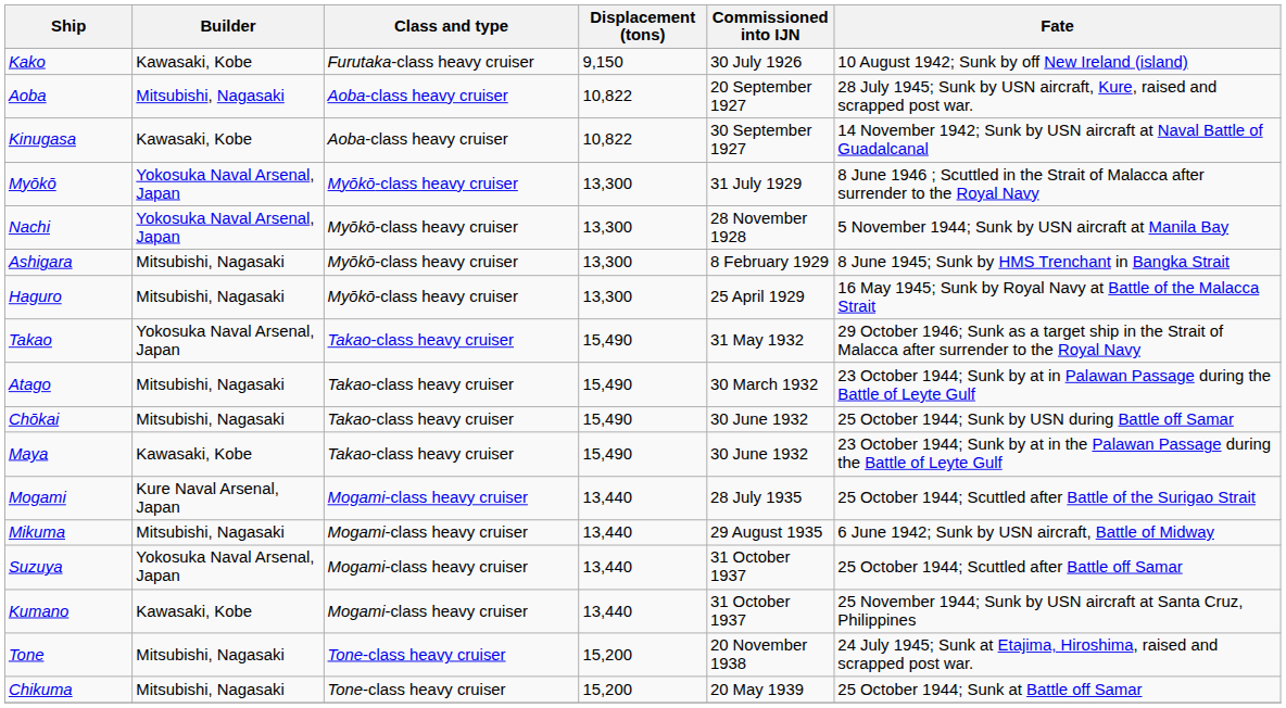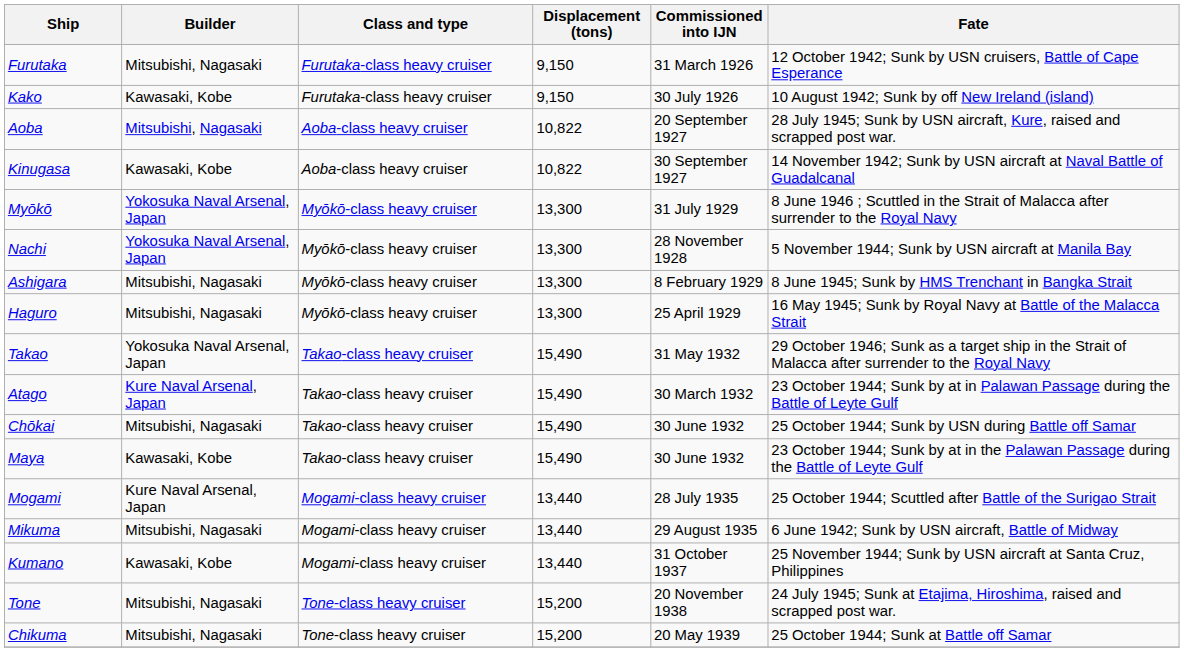 <table class="wikitable" width="100%">
 <tr>
 <th width="10%">Ship</th>
 <th width="15%">Builder</th>
 <th width="20%">Class and type</th>
 <th width="10%">Displacement (tons)</th>
 <th width="10%">Commissioned into IJN</th>
 <th width="35%">Fate</th>
+</tr>
+<tr>
+<td><a href='#'><em>Furutaka</em></a></td>
+<td>Mitsubishi, Nagasaki</td>
+<td><a href='#'><em>Furutaka</em>-class heavy cruiser</a></td>
+<td>9,150</td>
+<td>31 March 1926</td>
+<td>12 October 1942; Sunk by USN cruisers, <a href='#'>Battle of Cape Esperance</a></td>
 </tr>
 <tr>
 <td><a href='#'><em>Kako</em></a></td>
 <td>Kawasaki, Kobe</td>
 <td><em>Furutaka</em>-class heavy cruiser</td>
 <td>9,150</td>
 <td>30 July 1926</td>
 <td>10 August 1942; Sunk by  off <a href='#'>New Ireland (island)</a></td>
 </tr>
 <tr>
 <td><a href='#'><em>Aoba</em></a></td>
 <td><a href='#'>Mitsubishi</a>, <a href='#'>Nagasaki</a></td>
 <td><a href='#'><em>Aoba</em>-class heavy cruiser</a></td>
 <td>10,822</td>
 <td>20 September 1927</td>
 <td>28 July 1945; Sunk by USN aircraft, <a href='#'>Kure</a>, raised and scrapped post war.</td>
 </tr>
 <tr>
 <td><a href='#'><em>Kinugasa</em></a></td>
 <td>Kawasaki, Kobe</td>
 <td><em>Aoba</em>-class heavy cruiser</td>
 <td>10,822</td>
 <td>30 September 1927</td>
 <td>14 November 1942; Sunk by USN aircraft at <a href='#'>Naval Battle of Guadalcanal</a></td>
 </tr>
 <tr>
 <td><a href='#'><em>Myōkō</em></a></td>
 <td><a href='#'>Yokosuka Naval Arsenal</a>, <a href='#'>Japan</a></td>
 <td><a href='#'><em>Myōkō</em>-class heavy cruiser</a></td>
 <td>13,300</td>
 <td>31 July 1929</td>
 <td>8 June 1946 ; Scuttled in the Strait of Malacca after surrender to the <a href='#'>Royal Navy</a></td>
 </tr>
 <tr>
 <td><a href='#'><em>Nachi</em></a></td>
 <td><a href='#'>Yokosuka Naval Arsenal</a>, <a href='#'>Japan</a></td>
 <td><em>Myōkō</em>-class heavy cruiser</td>
 <td>13,300</td>
 <td>28 November 1928</td>
 <td>5 November 1944; Sunk by USN aircraft at <a href='#'>Manila Bay</a></td>
 </tr>
 <tr>
 <td><a href='#'><em>Ashigara</em></a></td>
 <td>Mitsubishi, Nagasaki</td>
 <td><em>Myōkō</em>-class heavy cruiser</td>
 <td>13,300</td>
 <td>8 February 1929</td>
 <td>8 June 1945; Sunk by <a href='#'>HMS Trenchant</a> in <a href='#'>Bangka Strait</a></td>
 </tr>
 <tr>
 <td><a href='#'><em>Haguro</em></a></td>
 <td>Mitsubishi, Nagasaki</td>
 <td><em>Myōkō</em>-class heavy cruiser</td>
 <td>13,300</td>
 <td>25 April 1929</td>
 <td>16 May 1945; Sunk by Royal Navy at <a href='#'>Battle of the Malacca Strait</a></td>
 </tr>
 <tr>
 <td><a href='#'><em>Takao</em></a></td>
 <td>Yokosuka Naval Arsenal, Japan</td>
 <td><a href='#'><em>Takao</em>-class heavy cruiser</a></td>
 <td>15,490</td>
 <td>31 May 1932</td>
 <td>29 October 1946; Sunk as a target ship in the Strait of Malacca after surrender to the <a href='#'>Royal Navy</a></td>
 </tr>
 <tr>
 <td><a href='#'><em>Atago</em></a></td>
-<td>Mitsubishi, Nagasaki</td>
+<td><a href='#'>Kure Naval Arsenal</a>, <a href='#'>Japan</a></td>
 <td><em>Takao</em>-class heavy cruiser</td>
 <td>15,490</td>
 <td>30 March 1932</td>
 <td>23 October 1944; Sunk by  at in <a href='#'>Palawan Passage</a> during the <a href='#'>Battle of Leyte Gulf</a></td>
 </tr>
 <tr>
 <td><a href='#'><em>Chōkai</em></a></td>
 <td>Mitsubishi, Nagasaki</td>
 <td><em>Takao</em>-class heavy cruiser</td>
 <td>15,490</td>
 <td>30 June 1932</td>
 <td>25 October 1944; Sunk by USN during <a href='#'>Battle off Samar</a></td>
 </tr>
 <tr>
 <td><a href='#'><em>Maya</em></a></td>
 <td>Kawasaki, Kobe</td>
 <td><em>Takao</em>-class heavy cruiser</td>
 <td>15,490</td>
 <td>30 June 1932</td>
 <td>23 October 1944; Sunk by  at in the <a href='#'>Palawan Passage</a> during the <a href='#'>Battle of Leyte Gulf</a></td>
 </tr>
 <tr>
 <td><a href='#'><em>Mogami</em></a></td>
 <td>Kure Naval Arsenal, Japan</td>
 <td><a href='#'><em>Mogami</em>-class heavy cruiser</a></td>
 <td>13,440</td>
 <td>28 July 1935</td>
 <td>25 October 1944; Scuttled after <a href='#'>Battle of the Surigao Strait</a></td>
 </tr>
 <tr>
 <td><a href='#'><em>Mikuma</em></a></td>
 <td>Mitsubishi, Nagasaki</td>
 <td><em>Mogami</em>-class heavy cruiser</td>
 <td>13,440</td>
 <td>29 August 1935</td>
 <td>6 June 1942; Sunk by USN aircraft, <a href='#'>Battle of Midway</a></td>
 </tr>
 <tr>
-<td><a href='#'><em>Suzuya</em></a></td>
-<td>Yokosuka Naval Arsenal, Japan</td>
-<td><em>Mogami</em>-class heavy cruiser</td>
-<td>13,440</td>
-<td>31 October 1937</td>
-<td>25 October 1944; Scuttled after <a href='#'>Battle off Samar</a></td>
-</tr>
-<tr>
 <td><a href='#'><em>Kumano</em></a></td>
 <td>Kawasaki, Kobe</td>
 <td><em>Mogami</em>-class heavy cruiser</td>
 <td>13,440</td>
 <td>31 October 1937</td>
 <td>25 November 1944; Sunk by USN aircraft at Santa Cruz, Philippines</td>
 </tr>
 <tr>
 <td><a href='#'><em>Tone</em></a></td>
 <td>Mitsubishi, Nagasaki</td>
 <td><a href='#'><em>Tone</em>-class heavy cruiser</a></td>
 <td>15,200</td>
 <td>20 November 1938</td>
 <td>24 July 1945; Sunk at <a href='#'>Etajima, Hiroshima</a>, raised and scrapped post war.</td>
 </tr>
 <tr>
 <td><a href='#'><em>Chikuma</em></a></td>
 <td>Mitsubishi, Nagasaki</td>
 <td><em>Tone</em>-class heavy cruiser</td>
 <td>15,200</td>
 <td>20 May 1939</td>
 <td>25 October 1944; Sunk at <a href='#'>Battle off Samar</a></td>
 </tr>
 <tr>
 </tr>
 </table>
